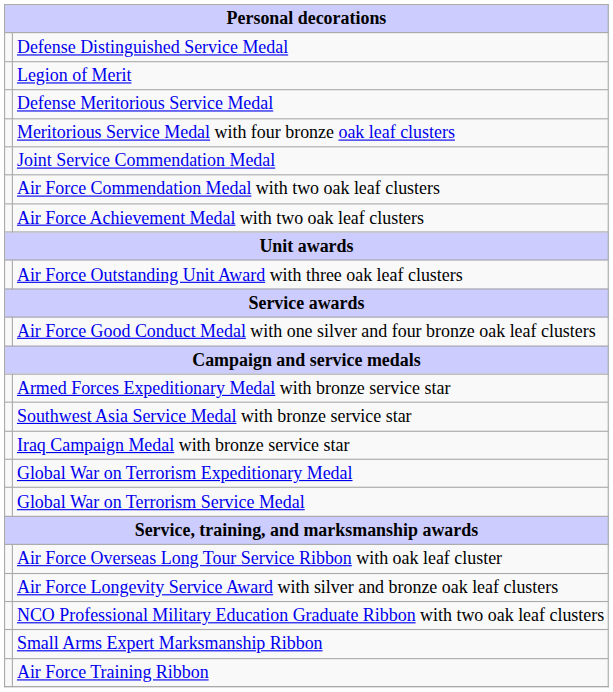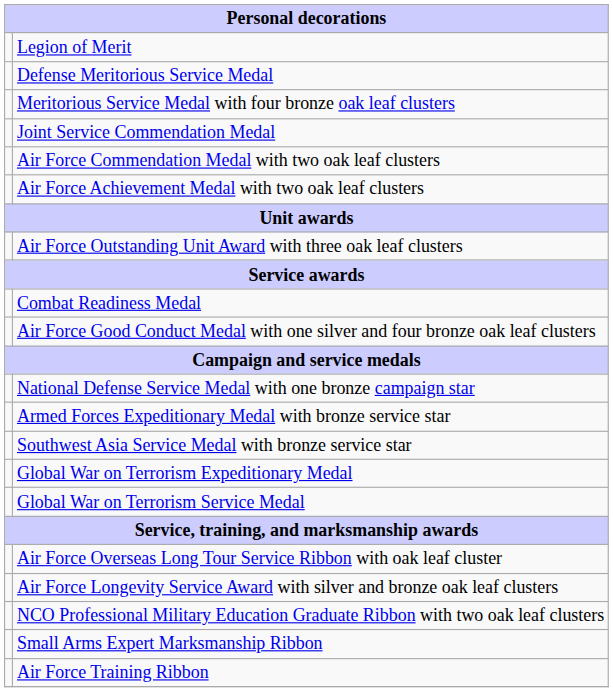 <table class="wikitable">
 <tr style="background:#ccf; text-align:center;">
 <td colspan=2><strong>Personal decorations</strong></td>
-</tr>
-<tr>
-<td></td>
-<td><a href='#'>Defense Distinguished Service Medal</a></td>
 </tr>
 <tr>
 <td></td>
 <td><a href='#'>Legion of Merit</a></td>
 </tr>
 <tr>
 <td></td>
 <td><a href='#'>Defense Meritorious Service Medal</a></td>
 </tr>
 <tr>
 <td></td>
 <td><a href='#'>Meritorious Service Medal</a> with four bronze <a href='#'>oak leaf clusters</a></td>
 </tr>
 <tr>
 <td></td>
 <td><a href='#'>Joint Service Commendation Medal</a></td>
 </tr>
 <tr>
 <td></td>
 <td><a href='#'>Air Force Commendation Medal</a> with two oak leaf clusters</td>
 </tr>
 <tr>
 <td></td>
 <td><a href='#'>Air Force Achievement Medal</a> with two oak leaf clusters</td>
 </tr>
 <tr style="background:#ccf; text-align:center;">
 <td colspan=2><strong>Unit awards</strong></td>
 </tr>
 <tr>
 <td></td>
 <td><a href='#'>Air Force Outstanding Unit Award</a> with three oak leaf clusters</td>
 </tr>
 <tr style="background:#ccf; text-align:center;">
 <td colspan=2><strong>Service awards</strong></td>
 </tr>
 <tr>
 <td></td>
+<td><a href='#'>Combat Readiness Medal</a></td>
+</tr>
+<tr>
+<td></td>
 <td><a href='#'>Air Force Good Conduct Medal</a> with one silver and four bronze oak leaf clusters</td>
 </tr>
 <tr style="background:#ccf; text-align:center;">
 <td colspan=2><strong>Campaign and service medals</strong></td>
+</tr>
+<tr>
+<td></td>
+<td><a href='#'>National Defense Service Medal</a> with one bronze <a href='#'>campaign star</a></td>
 </tr>
 <tr>
 <td></td>
 <td><a href='#'>Armed Forces Expeditionary Medal</a> with bronze service star</td>
 </tr>
 <tr>
 <td></td>
 <td><a href='#'>Southwest Asia Service Medal</a> with bronze service star</td>
-</tr>
-<tr>
-<td></td>
-<td><a href='#'>Iraq Campaign Medal</a> with bronze service star</td>
 </tr>
 <tr>
 <td></td>
 <td><a href='#'>Global War on Terrorism Expeditionary Medal</a></td>
 </tr>
 <tr>
 <td></td>
 <td><a href='#'>Global War on Terrorism Service Medal</a></td>
 </tr>
 <tr style="background:#ccf; text-align:center;">
 <td colspan=2><strong>Service, training, and marksmanship awards</strong></td>
 </tr>
 <tr>
 <td></td>
 <td><a href='#'>Air Force Overseas Long Tour Service Ribbon</a> with oak leaf cluster</td>
 </tr>
 <tr>
 <td></td>
 <td><a href='#'>Air Force Longevity Service Award</a> with silver and bronze oak leaf clusters</td>
 </tr>
 <tr>
 <td></td>
 <td><a href='#'>NCO Professional Military Education Graduate Ribbon</a> with two oak leaf clusters</td>
 </tr>
 <tr>
 <td></td>
 <td><a href='#'>Small Arms Expert Marksmanship Ribbon</a></td>
 </tr>
 <tr>
 <td></td>
 <td><a href='#'>Air Force Training Ribbon</a></td>
 </tr>
 <tr>
 </tr>
 </table>
